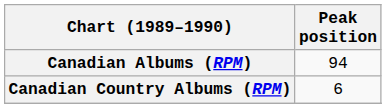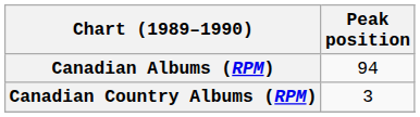 <table class="wikitable sortable plainrowheaders" style="text-align:center">
 <tr>
 <th scope="col">Chart (1989–1990)</th>
 <th scope="col">Peak<br> position</th>
 </tr>
 <tr>
 <th scope="row">Canadian Albums (<em><a href='#'>RPM</a></em>)</th>
 <td>94</td>
 </tr>
 <tr>
 <th scope="row">Canadian Country Albums (<em><a href='#'>RPM</a></em>)</th>
-<td>6</td>
+<td>3</td>
 </tr>
 <tr>
 </tr>
 <tr>
 </tr>
 </table>
